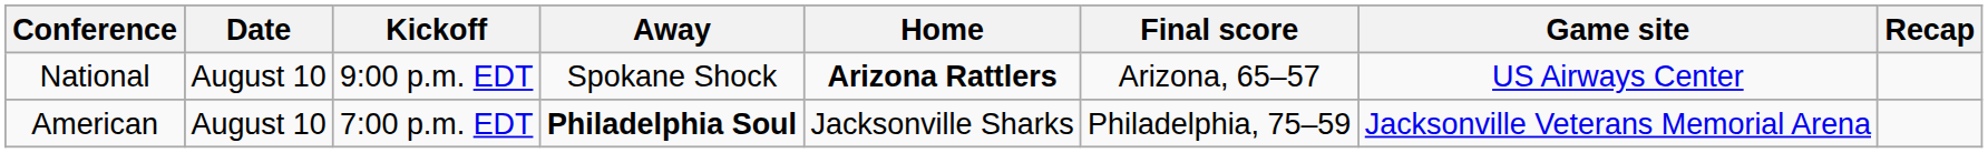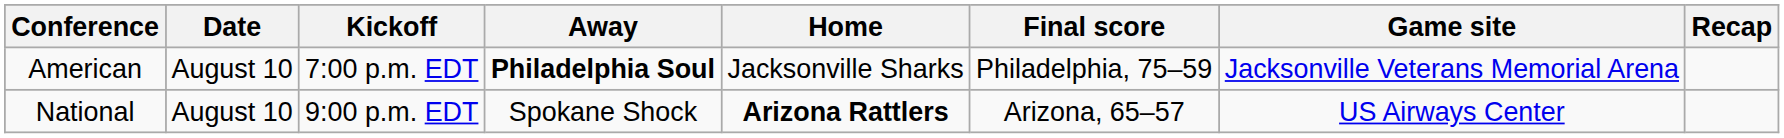 <table class="wikitable" style="font-size: 95%;">
 <tr>
 <th>Conference</th>
 <th>Date</th>
 <th>Kickoff</th>
 <th>Away</th>
 <th>Home</th>
 <th>Final score</th>
 <th>Game site</th>
 <th>Recap</th>
 </tr>
 <tr>
+<td align="center">American</td>
+<td align="center">August 10</td>
+<td align="center">7:00 p.m. <a href='#'>EDT</a></td>
+<td align="center"><strong>Philadelphia Soul</strong></td>
+<td align="center">Jacksonville Sharks</td>
+<td align="center">Philadelphia, 75–59</td>
+<td align="center"><a href='#'>Jacksonville Veterans Memorial Arena</a></td>
+<td align="center"></td>
+</tr>
+<tr>
 <td align="center">National</td>
 <td align="center">August 10</td>
 <td align="center">9:00 p.m. <a href='#'>EDT</a></td>
 <td align="center">Spokane Shock</td>
 <td align="center"><strong>Arizona Rattlers</strong></td>
 <td align="center">Arizona, 65–57</td>
 <td align="center"><a href='#'>US Airways Center</a></td>
 <td align="center"></td>
 </tr>
-<tr>
-<td align="center">American</td>
-<td align="center">August 10</td>
-<td align="center">7:00 p.m. <a href='#'>EDT</a></td>
-<td align="center"><strong>Philadelphia Soul</strong></td>
-<td align="center">Jacksonville Sharks</td>
-<td align="center">Philadelphia, 75–59</td>
-<td align="center"><a href='#'>Jacksonville Veterans Memorial Arena</a></td>
-<td align="center"></td>
-</tr>
 </table>
